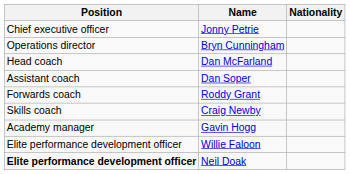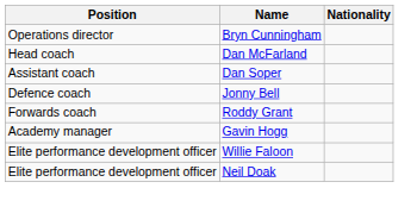 <table class="wikitable">
 <tr>
 <th>Position</th>
 <th>Name</th>
 <th>Nationality</th>
-</tr>
-<tr>
-<td>Chief executive officer</td>
-<td><a href='#'>Jonny Petrie</a></td>
-<td></td>
 </tr>
 <tr>
 <td>Operations director</td>
 <td><a href='#'>Bryn Cunningham</a></td>
 <td></td>
 </tr>
 <tr>
 <td>Head coach</td>
 <td><a href='#'>Dan McFarland</a></td>
 <td></td>
 </tr>
 <tr>
 <td>Assistant coach</td>
 <td><a href='#'>Dan Soper</a></td>
 <td></td>
 </tr>
 <tr>
-<td>Forwards coach</td>
-<td><a href='#'>Roddy Grant</a></td>
+<td>Defence coach</td>
+<td><a href='#'>Jonny Bell</a></td>
 <td></td>
 </tr>
 <tr>
-<td>Skills coach</td>
-<td><a href='#'>Craig Newby</a></td>
+<td>Forwards coach</td>
+<td><a href='#'>Roddy Grant</a></td>
 <td></td>
 </tr>
 <tr>
 <td>Academy manager</td>
 <td><a href='#'>Gavin Hogg</a></td>
 <td></td>
 </tr>
 <tr>
 <td>Elite performance development officer</td>
 <td><a href='#'>Willie Faloon</a></td>
 <td></td>
 </tr>
 <tr>
-<td><strong>Elite performance development officer</strong></td>
+<td>Elite performance development officer</td>
 <td><a href='#'>Neil Doak</a></td>
 <td></td>
 </tr>
 </table>
